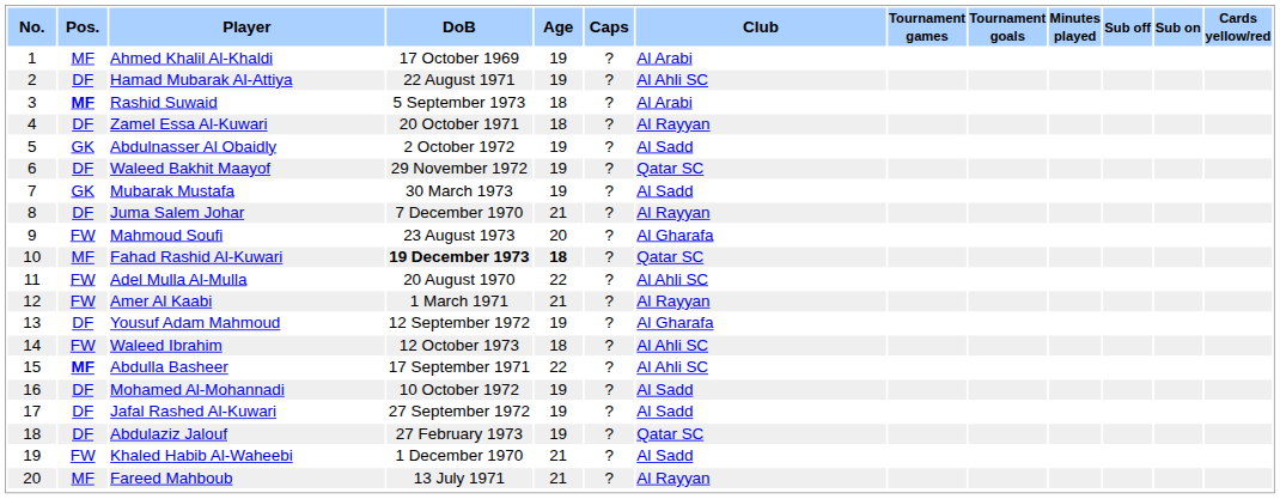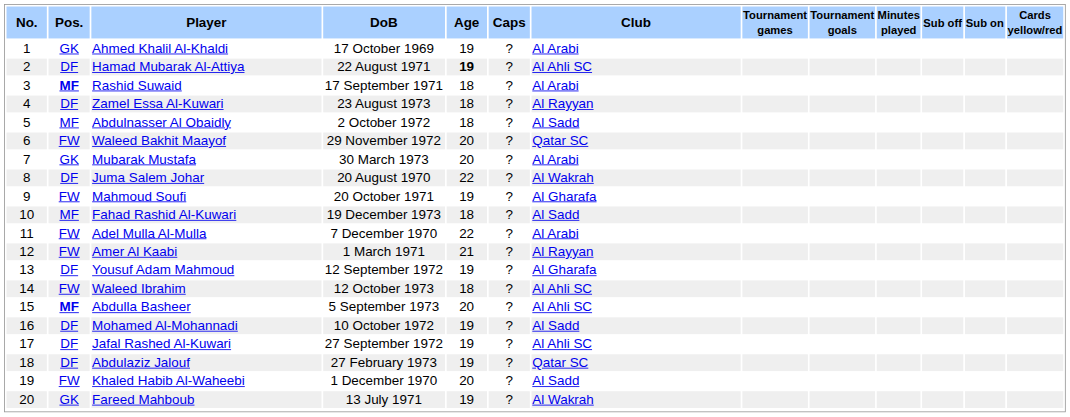 <table border="0" width="100%" style="border: 1px solid #999; background-color:#FFFFFF; text-align:center">
 <tr align="center" bgcolor="#AAD0FF">
 <th width=4%>No.</th>
 <th width=4%>Pos.</th>
 <th width=23%>Player</th>
 <th width=12%>DoB</th>
 <th width=4%>Age</th>
 <th width=4%>Caps</th>
 <th width=21%>Club</th>
 <th width=6%><small>Tournament<br>games</small></th>
 <th width=6%><small>Tournament<br>goals</small></th>
 <th width=4%><small>Minutes<br>played</small></th>
 <th width=4%><small>Sub off</small></th>
 <th width=4%><small>Sub on</small></th>
 <th width=4%><small>Cards<br>yellow/red</small></th>
 </tr>
 <tr>
 <td>1</td>
-<td><a href='#'>MF</a></td>
+<td><a href='#'>GK</a></td>
 <td align="left"><a href='#'>Ahmed Khalil Al-Khaldi</a></td>
 <td>17 October 1969</td>
 <td>19</td>
 <td>?</td>
 <td align="left"> <a href='#'>Al Arabi</a></td>
 <td></td>
 <td></td>
 <td></td>
 <td></td>
 <td></td>
 <td></td>
 </tr>
 <tr bgcolor="#EFEFEF">
 <td>2</td>
 <td><a href='#'>DF</a></td>
 <td align="left"><a href='#'>Hamad Mubarak Al-Attiya</a></td>
 <td>22 August 1971</td>
-<td>19</td>
+<td><strong>19</strong></td>
 <td>?</td>
 <td align="left"> <a href='#'>Al Ahli SC</a></td>
 <td></td>
 <td></td>
 <td></td>
 <td></td>
 <td></td>
 <td></td>
 </tr>
 <tr>
 <td>3</td>
 <td><strong><a href='#'>MF</a></strong></td>
 <td align="left"><a href='#'>Rashid Suwaid</a></td>
-<td>5 September 1973</td>
+<td>17 September 1971</td>
 <td>18</td>
 <td>?</td>
 <td align="left"> <a href='#'>Al Arabi</a></td>
 <td></td>
 <td></td>
 <td></td>
 <td></td>
 <td></td>
 <td></td>
 </tr>
 <tr bgcolor="#EFEFEF">
 <td>4</td>
 <td><a href='#'>DF</a></td>
 <td align="left"><a href='#'>Zamel Essa Al-Kuwari</a></td>
-<td>20 October 1971</td>
+<td>23 August 1973</td>
 <td>18</td>
 <td>?</td>
 <td align="left"> <a href='#'>Al Rayyan</a></td>
 <td></td>
 <td></td>
 <td></td>
 <td></td>
 <td></td>
 <td></td>
 </tr>
 <tr>
 <td>5</td>
-<td><a href='#'>GK</a></td>
+<td><a href='#'>MF</a></td>
 <td align="left"><a href='#'>Abdulnasser Al Obaidly</a></td>
 <td>2 October 1972</td>
-<td>19</td>
+<td>18</td>
 <td>?</td>
 <td align="left"> <a href='#'>Al Sadd</a></td>
 <td></td>
 <td></td>
 <td></td>
 <td></td>
 <td></td>
 <td></td>
 </tr>
 <tr bgcolor="#EFEFEF">
 <td>6</td>
-<td><a href='#'>DF</a></td>
+<td><a href='#'>FW</a></td>
 <td align="left"><a href='#'>Waleed Bakhit Maayof</a></td>
 <td>29 November 1972</td>
-<td>19</td>
+<td>20</td>
 <td>?</td>
 <td align="left"> <a href='#'>Qatar SC</a></td>
 <td></td>
 <td></td>
 <td></td>
 <td></td>
 <td></td>
 <td></td>
 </tr>
 <tr>
 <td>7</td>
 <td><a href='#'>GK</a></td>
 <td align="left"><a href='#'>Mubarak Mustafa</a></td>
 <td>30 March 1973</td>
-<td>19</td>
+<td>20</td>
 <td>?</td>
-<td align="left"> <a href='#'>Al Sadd</a></td>
+<td align="left"> <a href='#'>Al Arabi</a></td>
 <td></td>
 <td></td>
 <td></td>
 <td></td>
 <td></td>
 <td></td>
 </tr>
 <tr bgcolor="#EFEFEF">
 <td>8</td>
 <td><a href='#'>DF</a></td>
 <td align="left"><a href='#'>Juma Salem Johar</a></td>
-<td>7 December 1970</td>
-<td>21</td>
+<td>20 August 1970</td>
+<td>22</td>
 <td>?</td>
-<td align="left"> <a href='#'>Al Rayyan</a></td>
+<td align="left"> <a href='#'>Al Wakrah</a></td>
 <td></td>
 <td></td>
 <td></td>
 <td></td>
 <td></td>
 <td></td>
 </tr>
 <tr>
 <td>9</td>
 <td><a href='#'>FW</a></td>
 <td align="left"><a href='#'>Mahmoud Soufi</a></td>
-<td>23 August 1973</td>
-<td>20</td>
+<td>20 October 1971</td>
+<td>19</td>
 <td>?</td>
 <td align="left"> <a href='#'>Al Gharafa</a></td>
 <td></td>
 <td></td>
 <td></td>
 <td></td>
 <td></td>
 <td></td>
 </tr>
 <tr bgcolor="#EFEFEF">
 <td>10</td>
 <td><a href='#'>MF</a></td>
 <td align="left"><a href='#'>Fahad Rashid Al-Kuwari</a></td>
-<td><strong>19 December 1973</strong></td>
-<td><strong>18</strong></td>
+<td>19 December 1973</td>
+<td>18</td>
 <td>?</td>
-<td align="left"> <a href='#'>Qatar SC</a></td>
+<td align="left"> <a href='#'>Al Sadd</a></td>
 <td></td>
 <td></td>
 <td></td>
 <td></td>
 <td></td>
 <td></td>
 </tr>
 <tr>
 <td>11</td>
 <td><a href='#'>FW</a></td>
 <td align="left"><a href='#'>Adel Mulla Al-Mulla</a></td>
-<td>20 August 1970</td>
+<td>7 December 1970</td>
 <td>22</td>
 <td>?</td>
-<td align="left"> <a href='#'>Al Ahli SC</a></td>
+<td align="left"> <a href='#'>Al Arabi</a></td>
 <td></td>
 <td></td>
 <td></td>
 <td></td>
 <td></td>
 <td></td>
 </tr>
 <tr bgcolor="#EFEFEF">
 <td>12</td>
 <td><a href='#'>FW</a></td>
 <td align="left"><a href='#'>Amer Al Kaabi</a></td>
 <td>1 March 1971</td>
 <td>21</td>
 <td>?</td>
 <td align="left"> <a href='#'>Al Rayyan</a></td>
 <td></td>
 <td></td>
 <td></td>
 <td></td>
 <td></td>
 <td></td>
 </tr>
 <tr>
 <td>13</td>
 <td><a href='#'>DF</a></td>
 <td align="left"><a href='#'>Yousuf Adam Mahmoud</a></td>
 <td>12 September 1972</td>
 <td>19</td>
 <td>?</td>
 <td align="left"> <a href='#'>Al Gharafa</a></td>
 <td></td>
 <td></td>
 <td></td>
 <td></td>
 <td></td>
 <td></td>
 </tr>
 <tr bgcolor="#EFEFEF">
 <td>14</td>
 <td><a href='#'>FW</a></td>
 <td align="left"><a href='#'>Waleed Ibrahim</a></td>
 <td>12 October 1973</td>
 <td>18</td>
 <td>?</td>
 <td align="left"> <a href='#'>Al Ahli SC</a></td>
 <td></td>
 <td></td>
 <td></td>
 <td></td>
 <td></td>
 <td></td>
 </tr>
 <tr>
 <td>15</td>
 <td><strong><a href='#'>MF</a></strong></td>
 <td align="left"><a href='#'>Abdulla Basheer</a></td>
-<td>17 September 1971</td>
-<td>22</td>
+<td>5 September 1973</td>
+<td>20</td>
 <td>?</td>
 <td align="left"> <a href='#'>Al Ahli SC</a></td>
 <td></td>
 <td></td>
 <td></td>
 <td></td>
 <td></td>
 <td></td>
 </tr>
 <tr bgcolor="#EFEFEF">
 <td>16</td>
 <td><a href='#'>DF</a></td>
 <td align="left"><a href='#'>Mohamed Al-Mohannadi</a></td>
 <td>10 October 1972</td>
 <td>19</td>
 <td>?</td>
 <td align="left"> <a href='#'>Al Sadd</a></td>
 <td></td>
 <td></td>
 <td></td>
 <td></td>
 <td></td>
 <td></td>
 </tr>
 <tr>
 <td>17</td>
 <td><a href='#'>DF</a></td>
 <td align="left"><a href='#'>Jafal Rashed Al-Kuwari</a></td>
 <td>27 September 1972</td>
 <td>19</td>
 <td>?</td>
-<td align="left"> <a href='#'>Al Sadd</a></td>
+<td align="left"> <a href='#'>Al Ahli SC</a></td>
 <td></td>
 <td></td>
 <td></td>
 <td></td>
 <td></td>
 <td></td>
 </tr>
 <tr bgcolor="#EFEFEF">
 <td>18</td>
 <td><a href='#'>DF</a></td>
 <td align="left"><a href='#'>Abdulaziz Jalouf</a></td>
 <td>27 February 1973</td>
 <td>19</td>
 <td>?</td>
 <td align="left"> <a href='#'>Qatar SC</a></td>
 <td></td>
 <td></td>
 <td></td>
 <td></td>
 <td></td>
 <td></td>
 </tr>
 <tr>
 <td>19</td>
 <td><a href='#'>FW</a></td>
 <td align="left"><a href='#'>Khaled Habib Al-Waheebi</a></td>
 <td>1 December 1970</td>
-<td>21</td>
+<td>20</td>
 <td>?</td>
 <td align="left"> <a href='#'>Al Sadd</a></td>
 <td></td>
 <td></td>
 <td></td>
 <td></td>
 <td></td>
 <td></td>
 </tr>
 <tr bgcolor="#EFEFEF">
 <td>20</td>
-<td><a href='#'>MF</a></td>
+<td><a href='#'>GK</a></td>
 <td align="left"><a href='#'>Fareed Mahboub</a></td>
 <td>13 July 1971</td>
-<td>21</td>
+<td>19</td>
 <td>?</td>
-<td align="left"> <a href='#'>Al Rayyan</a></td>
+<td align="left"> <a href='#'>Al Wakrah</a></td>
 <td></td>
 <td></td>
 <td></td>
 <td></td>
 <td></td>
 <td></td>
 </tr>
 <tr>
 </tr>
 </table>
